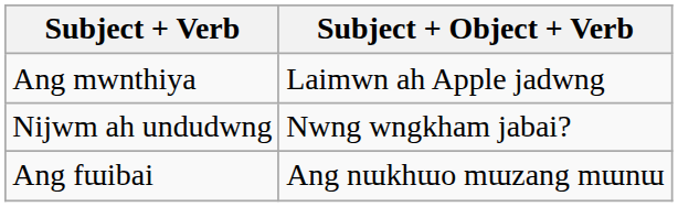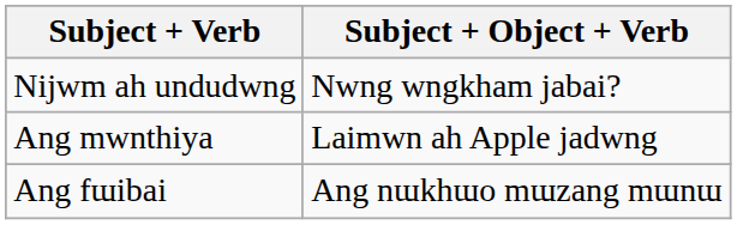 <table class="wikitable">
 <tr>
 <th>Subject + Verb</th>
 <th>Subject + Object + Verb</th>
 </tr>
 <tr>
+<td>Nijwm ah undudwng</td>
+<td>Nwng wngkham jabai?</td>
+</tr>
+<tr>
 <td>Ang mwnthiya</td>
 <td>Laimwn ah Apple jadwng</td>
-</tr>
-<tr>
-<td>Nijwm ah undudwng</td>
-<td>Nwng wngkham jabai?</td>
 </tr>
 <tr>
 <td>Ang fɯibai</td>
 <td>Ang nɯkhɯo mɯzang mɯnɯ</td>
 </tr>
 </table>
